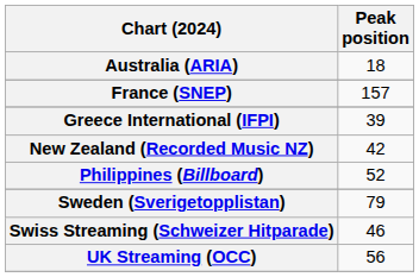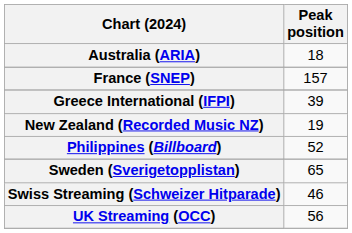 <table class="wikitable sortable plainrowheaders" style="text-align:center">
 <tr>
 <th scope="col">Chart (2024)</th>
 <th scope="col">Peak<br>position</th>
 </tr>
 <tr>
 <th scope="row">Australia (<a href='#'>ARIA</a>)</th>
 <td>18</td>
 </tr>
 <tr>
 </tr>
 <tr>
 <th scope="row">France (<a href='#'>SNEP</a>)</th>
 <td>157</td>
 </tr>
 <tr>
 </tr>
 <tr>
 <th scope="row">Greece International (<a href='#'>IFPI</a>)</th>
 <td>39</td>
 </tr>
 <tr>
 <th scope="row">New Zealand (<a href='#'>Recorded Music NZ</a>)</th>
-<td>42</td>
+<td>19</td>
 </tr>
 <tr>
 <th scope="row"><a href='#'>Philippines</a> (<em><a href='#'>Billboard</a></em>)</th>
 <td>52</td>
 </tr>
 <tr>
 </tr>
 <tr>
 <th scope="row">Sweden (<a href='#'>Sverigetopplistan</a>)</th>
-<td>79</td>
+<td>65</td>
 </tr>
 <tr>
 <th scope="row">Swiss Streaming (<a href='#'>Schweizer Hitparade</a>)</th>
 <td>46</td>
 </tr>
 <tr>
 <th scope="row"><a href='#'>UK Streaming</a> (<a href='#'>OCC</a>)</th>
 <td>56</td>
 </tr>
 <tr>
 </tr>
 </table>
